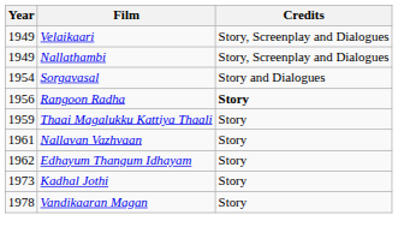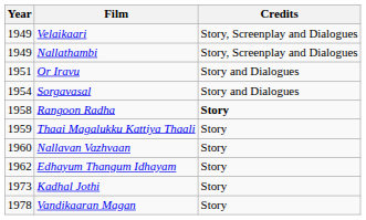 <table class="wikitable">
 <tr>
 <th>Year</th>
 <th>Film</th>
 <th>Credits</th>
 </tr>
 <tr>
 <td>1949</td>
 <td><em><a href='#'>Velaikaari</a></em></td>
 <td>Story, Screenplay and Dialogues</td>
 </tr>
 <tr>
 <td>1949</td>
 <td><em><a href='#'>Nallathambi</a></em></td>
 <td>Story, Screenplay and Dialogues</td>
 </tr>
 <tr>
+<td>1951</td>
+<td><em><a href='#'>Or Iravu</a></em></td>
+<td>Story and Dialogues</td>
+</tr>
+<tr>
 <td>1954</td>
 <td><em><a href='#'>Sorgavasal</a></em></td>
 <td>Story and Dialogues</td>
 </tr>
 <tr>
-<td>1956</td>
+<td>1958</td>
 <td><em><a href='#'>Rangoon Radha</a></em></td>
 <td><strong>Story</strong></td>
 </tr>
 <tr>
 <td>1959</td>
 <td><em><a href='#'>Thaai Magalukku Kattiya Thaali</a></em></td>
 <td>Story</td>
 </tr>
 <tr>
-<td>1961</td>
+<td>1960</td>
 <td><em><a href='#'>Nallavan Vazhvaan</a></em></td>
 <td>Story</td>
 </tr>
 <tr>
 <td>1962</td>
 <td><em><a href='#'>Edhayum Thangum Idhayam</a></em></td>
 <td>Story</td>
 </tr>
 <tr>
 <td>1973</td>
 <td><em><a href='#'>Kadhal Jothi</a></em></td>
 <td>Story</td>
 </tr>
 <tr>
 <td>1978</td>
 <td><em><a href='#'>Vandikaaran Magan</a></em></td>
 <td>Story</td>
 </tr>
 </table>
